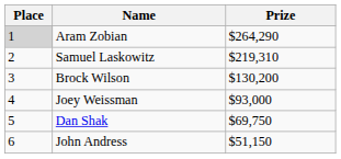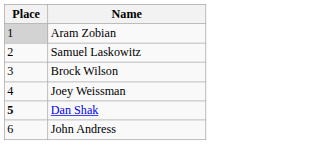 <table class="wikitable">
 <tr>
 <th width="50">Place</th>
 <th width="200">Name</th>
-<th width="125">Prize</th>
 </tr>
 <tr>
 <td style="background: lightgrey;">1</td>
 <td> Aram Zobian</td>
-<td>$264,290</td>
 </tr>
 <tr>
 <td>2</td>
 <td> Samuel Laskowitz</td>
-<td>$219,310</td>
 </tr>
 <tr>
 <td>3</td>
 <td> Brock Wilson</td>
-<td>$130,200</td>
 </tr>
 <tr>
 <td>4</td>
 <td> Joey Weissman</td>
-<td>$93,000</td>
 </tr>
 <tr>
-<td>5</td>
+<td><strong>5</strong></td>
 <td> <a href='#'>Dan Shak</a></td>
-<td>$69,750</td>
 </tr>
 <tr>
 <td>6</td>
 <td> John Andress</td>
-<td>$51,150</td>
 </tr>
 </table>
